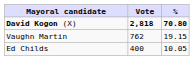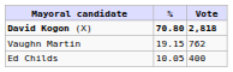 <table class="wikitable">
 <tr>
 <th style="background:#ddf; width:200px;">Mayoral candidate</th>
+<th style="background:#ddf; width:30px;">%</th>
 <th style="background:#ddf; width:50px;">Vote</th>
-<th style="background:#ddf; width:30px;">%</th>
 </tr>
 <tr>
 <td><strong>David Kogon</strong> (X)</td>
+<td><strong>70.80</strong></td>
 <td><strong>2,818</strong></td>
-<td><strong>70.80</strong></td>
 </tr>
 <tr>
 <td>Vaughn Martin</td>
+<td>19.15</td>
 <td>762</td>
-<td>19.15</td>
 </tr>
 <tr>
 <td>Ed Childs</td>
+<td>10.05</td>
 <td>400</td>
-<td>10.05</td>
 </tr>
 </table>
